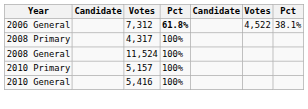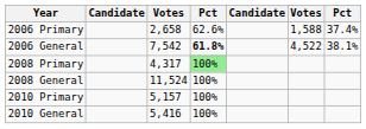 <table class="wikitable" style="margin:0.5em ; font-size:95%">
 <tr>
 <th>Year</th>
 <th>Candidate</th>
 <th>Votes</th>
 <th>Pct</th>
 <th>Candidate</th>
 <th>Votes</th>
 <th>Pct</th>
 </tr>
 <tr>
+<td>2006 Primary</td>
+<td></td>
+<td>2,658</td>
+<td>62.6%</td>
+<td></td>
+<td>1,588</td>
+<td>37.4%</td>
+</tr>
+<tr>
 <td>2006 General</td>
 <td></td>
-<td>7,312</td>
+<td>7,542</td>
 <td><strong>61.8%</strong></td>
 <td></td>
 <td>4,522</td>
 <td>38.1%</td>
 </tr>
 <tr>
 <td>2008 Primary</td>
 <td></td>
 <td>4,317</td>
-<td>100%</td>
+<td style="background: lightgreen;">100%</td>
 <td></td>
 <td></td>
 <td></td>
 </tr>
 <tr>
 <td>2008 General</td>
 <td></td>
 <td>11,524</td>
 <td>100%</td>
 <td></td>
 <td></td>
 <td></td>
 </tr>
 <tr>
 <td>2010 Primary</td>
 <td></td>
 <td>5,157</td>
 <td>100%</td>
 <td></td>
 <td></td>
 <td></td>
 </tr>
 <tr>
 <td>2010 General</td>
 <td></td>
 <td>5,416</td>
 <td>100%</td>
 <td></td>
 <td></td>
 <td></td>
 </tr>
 </table>
